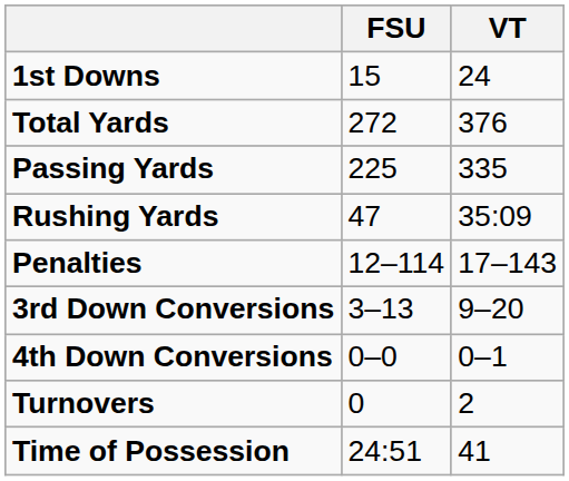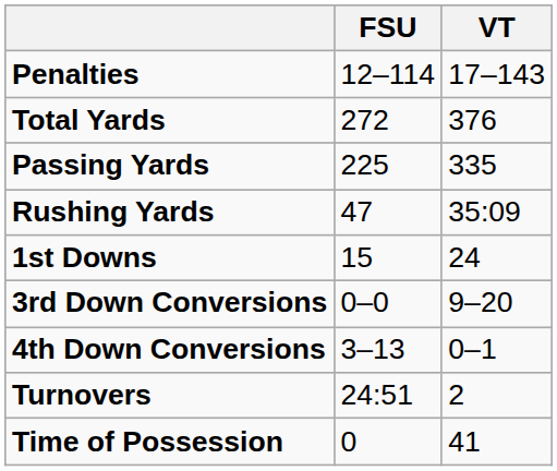 <table class="wikitable">
 <tr>
 <th></th>
 <th>FSU</th>
 <th>VT</th>
 </tr>
 <tr>
-<td><strong>1st Downs</strong></td>
-<td>15</td>
-<td>24</td>
+<td><strong>Penalties</strong></td>
+<td>12–114</td>
+<td>17–143</td>
 </tr>
 <tr>
 <td><strong>Total Yards</strong></td>
 <td>272</td>
 <td>376</td>
 </tr>
 <tr>
 <td><strong>Passing Yards</strong></td>
 <td>225</td>
 <td>335</td>
 </tr>
 <tr>
 <td><strong>Rushing Yards</strong></td>
 <td>47</td>
 <td>35:09</td>
 </tr>
 <tr>
-<td><strong>Penalties</strong></td>
-<td>12–114</td>
-<td>17–143</td>
+<td><strong>1st Downs</strong></td>
+<td>15</td>
+<td>24</td>
 </tr>
 <tr>
 <td><strong>3rd Down Conversions</strong></td>
-<td>3–13</td>
+<td>0–0</td>
 <td>9–20</td>
 </tr>
 <tr>
 <td><strong>4th Down Conversions</strong></td>
-<td>0–0</td>
+<td>3–13</td>
 <td>0–1</td>
 </tr>
 <tr>
 <td><strong>Turnovers</strong></td>
-<td>0</td>
+<td>24:51</td>
 <td>2</td>
 </tr>
 <tr>
 <td><strong>Time of Possession</strong></td>
-<td>24:51</td>
+<td>0</td>
 <td>41</td>
 </tr>
 </table>
